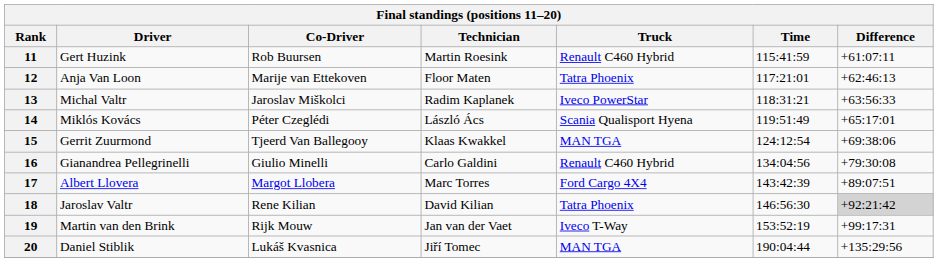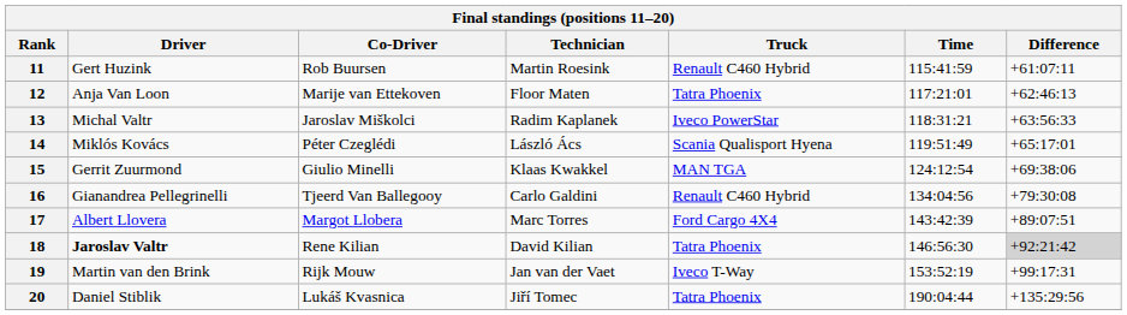 <table class="collapsible collapsed wikitable" style="width:70em;margin-top:-1px;">
 <tr>
 <th colspan="7">Final standings (positions 11–20)</th>
 </tr>
 <tr>
 <th>Rank</th>
 <th>Driver</th>
 <th>Co-Driver</th>
 <th>Technician</th>
 <th>Truck</th>
 <th>Time</th>
 <th>Difference</th>
 </tr>
 <tr>
 <th>11</th>
 <td> Gert Huzink</td>
 <td> Rob Buursen</td>
 <td> Martin Roesink</td>
 <td><a href='#'>Renault</a> C460 Hybrid</td>
 <td>115:41:59</td>
 <td>+61:07:11</td>
 </tr>
 <tr>
 <th>12</th>
 <td> Anja Van Loon</td>
 <td> Marije van Ettekoven</td>
 <td> Floor Maten</td>
 <td><a href='#'>Tatra Phoenix</a></td>
 <td>117:21:01</td>
 <td>+62:46:13</td>
 </tr>
 <tr>
 <th>13</th>
 <td> Michal Valtr</td>
 <td> Jaroslav Miškolci</td>
 <td> Radim Kaplanek</td>
 <td><a href='#'>Iveco PowerStar</a></td>
 <td>118:31:21</td>
 <td>+63:56:33</td>
 </tr>
 <tr>
 <th>14</th>
 <td> Miklós Kovács</td>
 <td> Péter Czeglédi</td>
 <td> László Ács</td>
 <td><a href='#'>Scania</a> Qualisport Hyena</td>
 <td>119:51:49</td>
 <td>+65:17:01</td>
 </tr>
 <tr>
 <th>15</th>
 <td> Gerrit Zuurmond</td>
-<td> Tjeerd Van Ballegooy</td>
+<td> Giulio Minelli</td>
 <td> Klaas Kwakkel</td>
 <td><a href='#'>MAN TGA</a></td>
 <td>124:12:54</td>
 <td>+69:38:06</td>
 </tr>
 <tr>
 <th>16</th>
 <td> Gianandrea Pellegrinelli</td>
-<td> Giulio Minelli</td>
+<td> Tjeerd Van Ballegooy</td>
 <td> Carlo Galdini</td>
 <td><a href='#'>Renault</a> C460 Hybrid</td>
 <td>134:04:56</td>
 <td>+79:30:08</td>
 </tr>
 <tr>
 <th>17</th>
 <td> <a href='#'>Albert Llovera</a></td>
 <td> <a href='#'>Margot Llobera</a></td>
 <td> Marc Torres</td>
 <td><a href='#'>Ford Cargo 4X4</a></td>
 <td>143:42:39</td>
 <td>+89:07:51</td>
 </tr>
 <tr>
 <th>18</th>
-<td> Jaroslav Valtr</td>
+<td><strong> Jaroslav Valtr</strong></td>
 <td> Rene Kilian</td>
 <td> David Kilian</td>
 <td><a href='#'>Tatra Phoenix</a></td>
 <td>146:56:30</td>
 <td style="background: lightgrey;">+92:21:42</td>
 </tr>
 <tr>
 <th>19</th>
 <td> Martin van den Brink</td>
 <td> Rijk Mouw</td>
 <td> Jan van der Vaet</td>
 <td><a href='#'>Iveco</a> T-Way</td>
 <td>153:52:19</td>
 <td>+99:17:31</td>
 </tr>
 <tr>
 <th>20</th>
 <td> Daniel Stiblik</td>
 <td> Lukáš Kvasnica</td>
 <td> Jiří Tomec</td>
-<td><a href='#'>MAN TGA</a></td>
+<td><a href='#'>Tatra Phoenix</a></td>
 <td>190:04:44</td>
 <td>+135:29:56</td>
 </tr>
 <tr>
 </tr>
 </table>
